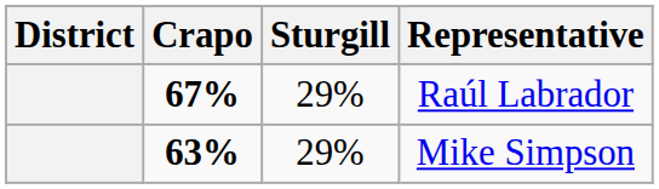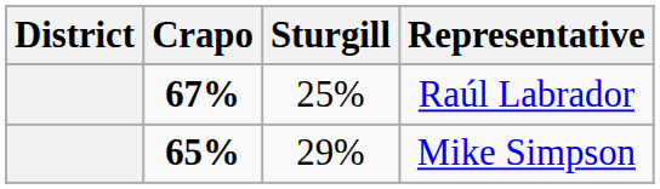 <table class=wikitable>
 <tr>
 <th>District</th>
 <th>Crapo</th>
 <th>Sturgill</th>
 <th>Representative</th>
 </tr>
 <tr align=center>
 <th></th>
 <td><strong>67%</strong></td>
-<td>29%</td>
+<td>25%</td>
 <td><a href='#'>Raúl Labrador</a></td>
 </tr>
 <tr align=center>
 <th></th>
-<td><strong>63%</strong></td>
+<td><strong>65%</strong></td>
 <td>29%</td>
 <td><a href='#'>Mike Simpson</a></td>
 </tr>
 </table>
